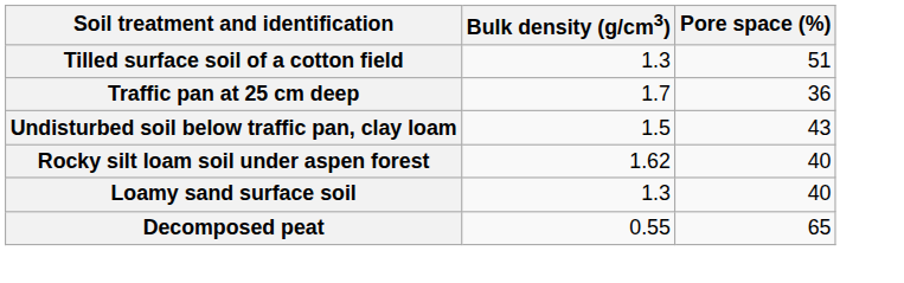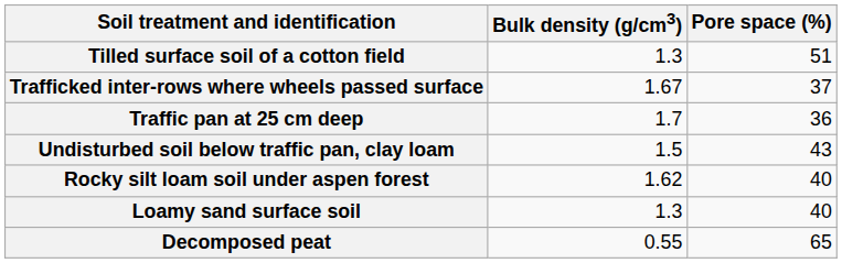 <table class="wikitable floatright" style="text-align:right">
 <tr>
 <th span="col">Soil treatment and identification</th>
 <th>Bulk density (g/cm<sup>3</sup>)</th>
 <th>Pore space (%)</th>
 </tr>
 <tr>
 <th span= "row">Tilled surface soil of a cotton field</th>
 <td>1.3</td>
 <td>51</td>
+</tr>
+<tr>
+<th span= "row">Trafficked inter-rows where wheels passed surface</th>
+<td>1.67</td>
+<td>37</td>
 </tr>
 <tr>
 <th span= "row">Traffic pan at 25 cm deep</th>
 <td>1.7</td>
 <td>36</td>
 </tr>
 <tr>
 <th span= "row">Undisturbed soil below traffic pan, clay loam</th>
 <td>1.5</td>
 <td>43</td>
 </tr>
 <tr>
 <th span= "row">Rocky silt loam soil under aspen forest</th>
 <td>1.62</td>
 <td>40</td>
 </tr>
 <tr>
 <th span= "row">Loamy sand surface soil</th>
 <td>1.3</td>
 <td>40</td>
 </tr>
 <tr>
 <th span= "row">Decomposed peat</th>
 <td>0.55</td>
 <td>65</td>
 </tr>
 </table>
